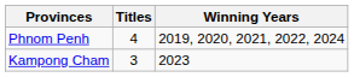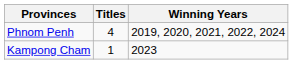 <table class="wikitable" style="font-size: 95%;">
 <tr>
 <th>Provinces</th>
 <th>Titles</th>
 <th>Winning Years</th>
 </tr>
 <tr>
 <td><a href='#'>Phnom Penh</a></td>
 <td align="center">4</td>
 <td>2019, 2020, 2021, 2022, 2024</td>
 </tr>
 <tr>
 <td><a href='#'>Kampong Cham</a></td>
-<td align="center">3</td>
+<td align="center">1</td>
 <td>2023</td>
 </tr>
 </table>
